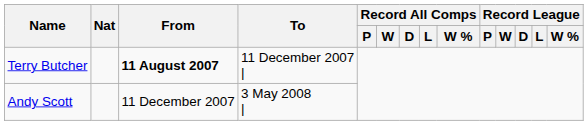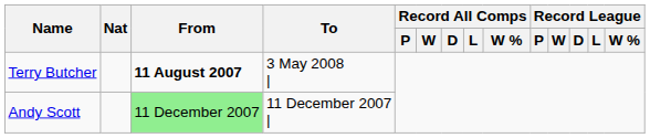 <table class="wikitable" style="text-align: center">
 <tr>
 <th rowspan="2">Name</th>
 <th rowspan="2">Nat</th>
 <th rowspan="2">From</th>
 <th rowspan="2">To</th>
 <th colspan="5">Record All Comps</th>
 <th colspan="5">Record League</th>
 </tr>
 <tr>
 <th>P</th>
 <th>W</th>
 <th>D</th>
 <th>L</th>
 <th>W %</th>
 <th>P</th>
 <th>W</th>
 <th>D</th>
 <th>L</th>
 <th>W %</th>
 </tr>
 <tr>
 <td align=left><a href='#'>Terry Butcher</a></td>
 <td></td>
 <td align=left><strong>11 August 2007</strong></td>
-<td align=left>11 December 2007<br>|</td>
+<td align=left>3 May 2008<br>|</td>
 </tr>
 <tr>
 <td align=left><a href='#'>Andy Scott</a></td>
 <td></td>
-<td align=left>11 December 2007</td>
-<td align=left>3 May 2008<br>|</td>
+<td align=left style="background: lightgreen;">11 December 2007</td>
+<td align=left>11 December 2007<br>|</td>
 </tr>
 </table>
